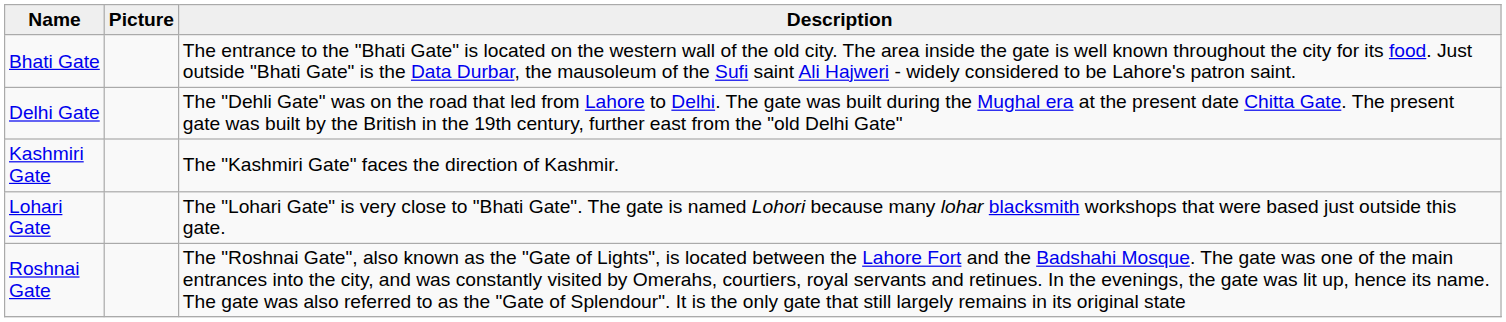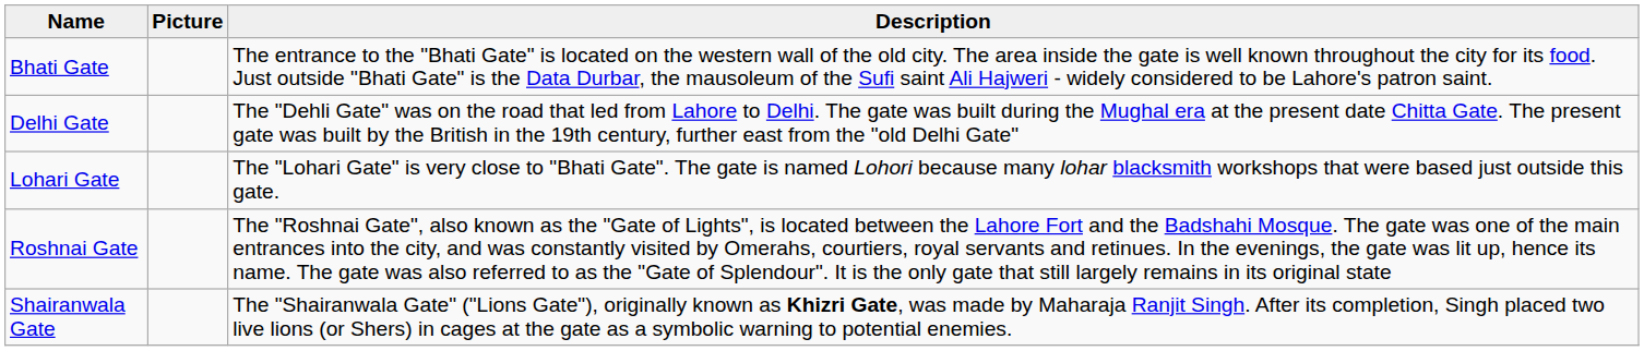 <table class="wikitable" align="center">
 <tr>
 <th style="background:#efefef;">Name</th>
 <th style="background:#efefef;">Picture</th>
 <th style="background:#efefef;">Description</th>
 </tr>
 <tr>
 <td><a href='#'>Bhati Gate</a> <br></td>
 <td></td>
 <td>The entrance to the "Bhati Gate" is located on the western wall of the old city. The area inside the gate is well known throughout the city for its <a href='#'>food</a>. Just outside "Bhati Gate" is the <a href='#'>Data Durbar</a>, the mausoleum of the <a href='#'>Sufi</a> saint <a href='#'>Ali Hajweri</a> - widely considered to be Lahore's patron saint.</td>
 </tr>
 <tr>
 <td><a href='#'>Delhi Gate</a> <br></td>
 <td></td>
 <td>The "Dehli Gate" was on the road that led from <a href='#'>Lahore</a> to <a href='#'>Delhi</a>. The gate was built during the <a href='#'>Mughal era</a> at the present date <a href='#'>Chitta Gate</a>. The present gate was built by the British in the 19th century, further east from the "old Delhi Gate"</td>
 </tr>
 <tr>
-<td><a href='#'>Kashmiri Gate</a> <br></td>
-<td></td>
-<td>The "Kashmiri Gate" faces the direction of Kashmir.</td>
-</tr>
-<tr>
 <td><a href='#'>Lohari Gate</a><br></td>
 <td></td>
 <td>The "Lohari Gate" is very close to "Bhati Gate". The gate is named <em>Lohori</em> because many <em>lohar</em> <a href='#'>blacksmith</a> workshops that were based just outside this gate.</td>
 </tr>
 <tr>
 <td><a href='#'>Roshnai Gate</a> <br></td>
 <td></td>
 <td>The "Roshnai Gate", also known as the "Gate of Lights", is located between the <a href='#'>Lahore Fort</a> and the <a href='#'>Badshahi Mosque</a>. The gate was one of the main entrances into the city, and was constantly visited by Omerahs, courtiers, royal servants and retinues. In the evenings, the gate was lit up, hence its name. The gate was also referred to as the "Gate of Splendour". It is the only gate that still largely remains in its original state</td>
 </tr>
 <tr>
+<td><a href='#'>Shairanwala Gate</a> <br></td>
+<td></td>
+<td>The "Shairanwala Gate" ("Lions Gate"), originally known as <strong>Khizri Gate</strong>, was made by Maharaja <a href='#'>Ranjit Singh</a>. After its completion, Singh placed two live lions (or Shers) in cages at the gate as a symbolic warning to potential enemies.</td>
+</tr>
+<tr>
 </tr>
 </table>
